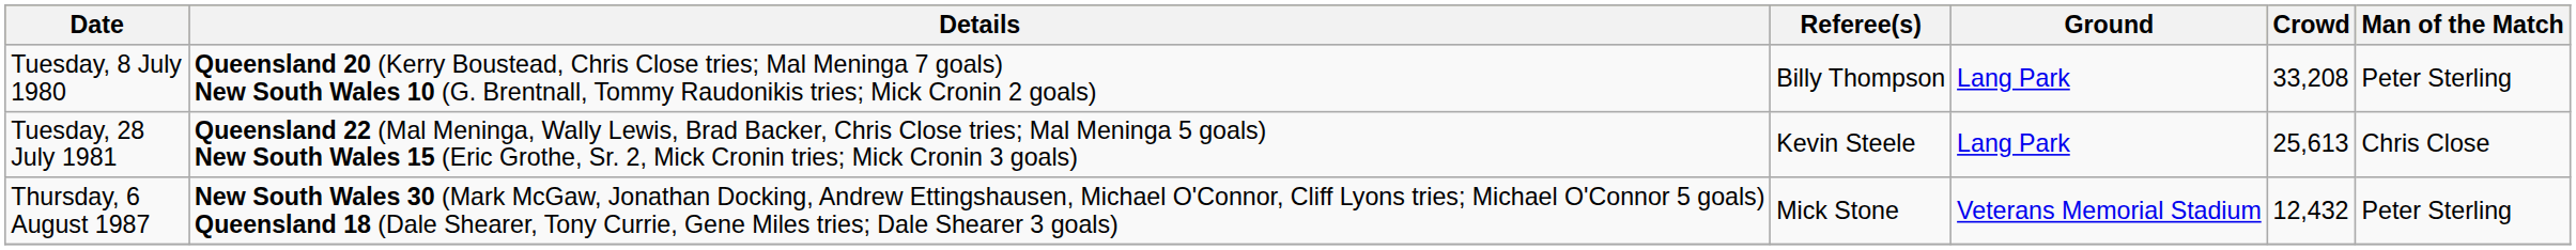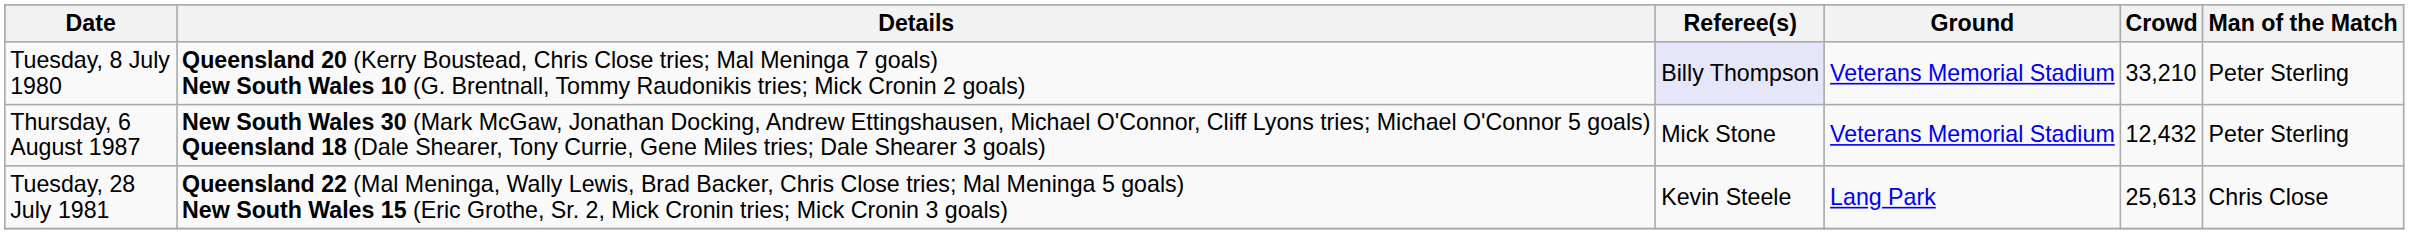 <table class="wikitable sortable" style="font-size:90%">
 <tr style="background:#bdb76b;">
 <th width=100>Date</th>
 <th>Details</th>
 <th>Referee(s)</th>
 <th>Ground</th>
 <th>Crowd</th>
 <th>Man of the Match</th>
 </tr>
 <tr>
 <td>Tuesday, 8 July 1980</td>
 <td><strong>Queensland 20</strong> (Kerry Boustead, Chris Close tries; Mal Meninga 7 goals) <br> <strong>New South Wales 10</strong> (G. Brentnall, Tommy Raudonikis tries; Mick Cronin 2 goals)</td>
-<td>Billy Thompson</td>
-<td><a href='#'>Lang Park</a></td>
-<td>33,208</td>
+<td style="background: lavender;">Billy Thompson</td>
+<td><a href='#'>Veterans Memorial Stadium</a></td>
+<td>33,210</td>
+<td>Peter Sterling</td>
+</tr>
+<tr>
+<td>Thursday, 6 August 1987</td>
+<td><strong>New South Wales 30</strong> (Mark McGaw, Jonathan Docking, Andrew Ettingshausen, Michael O'Connor, Cliff Lyons tries; Michael O'Connor 5 goals) <br> <strong>Queensland 18</strong> (Dale Shearer, Tony Currie, Gene Miles tries; Dale Shearer 3 goals)</td>
+<td>Mick Stone</td>
+<td><a href='#'>Veterans Memorial Stadium</a></td>
+<td>12,432</td>
 <td>Peter Sterling</td>
 </tr>
 <tr>
 <td>Tuesday, 28 July 1981</td>
 <td><strong>Queensland 22</strong> (Mal Meninga, Wally Lewis, Brad Backer, Chris Close tries; Mal Meninga 5 goals) <br> <strong>New South Wales 15</strong> (Eric Grothe, Sr. 2, Mick Cronin tries; Mick Cronin 3 goals)</td>
 <td>Kevin Steele</td>
 <td><a href='#'>Lang Park</a></td>
 <td>25,613</td>
 <td>Chris Close</td>
 </tr>
 <tr>
-<td>Thursday, 6 August 1987</td>
-<td><strong>New South Wales 30</strong> (Mark McGaw, Jonathan Docking, Andrew Ettingshausen, Michael O'Connor, Cliff Lyons tries; Michael O'Connor 5 goals) <br> <strong>Queensland 18</strong> (Dale Shearer, Tony Currie, Gene Miles tries; Dale Shearer 3 goals)</td>
-<td>Mick Stone</td>
-<td><a href='#'>Veterans Memorial Stadium</a></td>
-<td>12,432</td>
-<td>Peter Sterling</td>
-</tr>
-<tr>
 </tr>
 </table>
